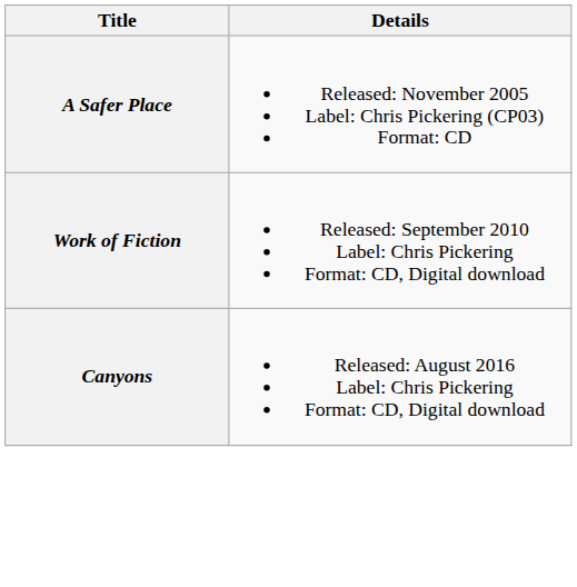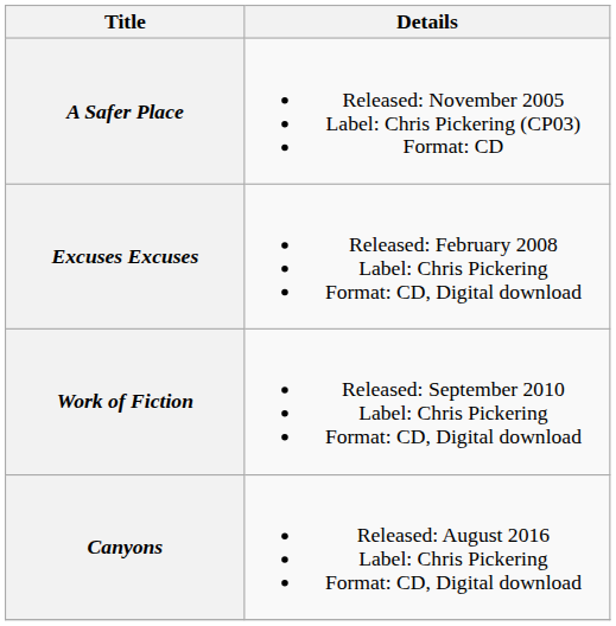 <table class="wikitable plainrowheaders" style="text-align:center;" border="1">
 <tr>
 <th scope="col" style="width:11em;">Title</th>
 <th scope="col" style="width:17em;">Details</th>
 </tr>
 <tr>
 <th scope="row"><em>A Safer Place</em></th>
 <td><br><ul><li>Released: November 2005</li><li>Label: Chris Pickering (CP03)</li><li>Format: CD</li></ul></td>
+</tr>
+<tr>
+<th scope="row"><em>Excuses Excuses</em></th>
+<td><br><ul><li>Released: February 2008</li><li>Label: Chris Pickering</li><li>Format: CD, Digital download</li></ul></td>
 </tr>
 <tr>
 <th scope="row"><em>Work of Fiction</em></th>
 <td><br><ul><li>Released: September 2010</li><li>Label: Chris Pickering</li><li>Format: CD, Digital download</li></ul></td>
 </tr>
 <tr>
 <th scope="row"><em>Canyons</em></th>
 <td><br><ul><li>Released: August 2016</li><li>Label: Chris Pickering</li><li>Format: CD, Digital download</li></ul></td>
 </tr>
 <tr>
 </tr>
 </table>
